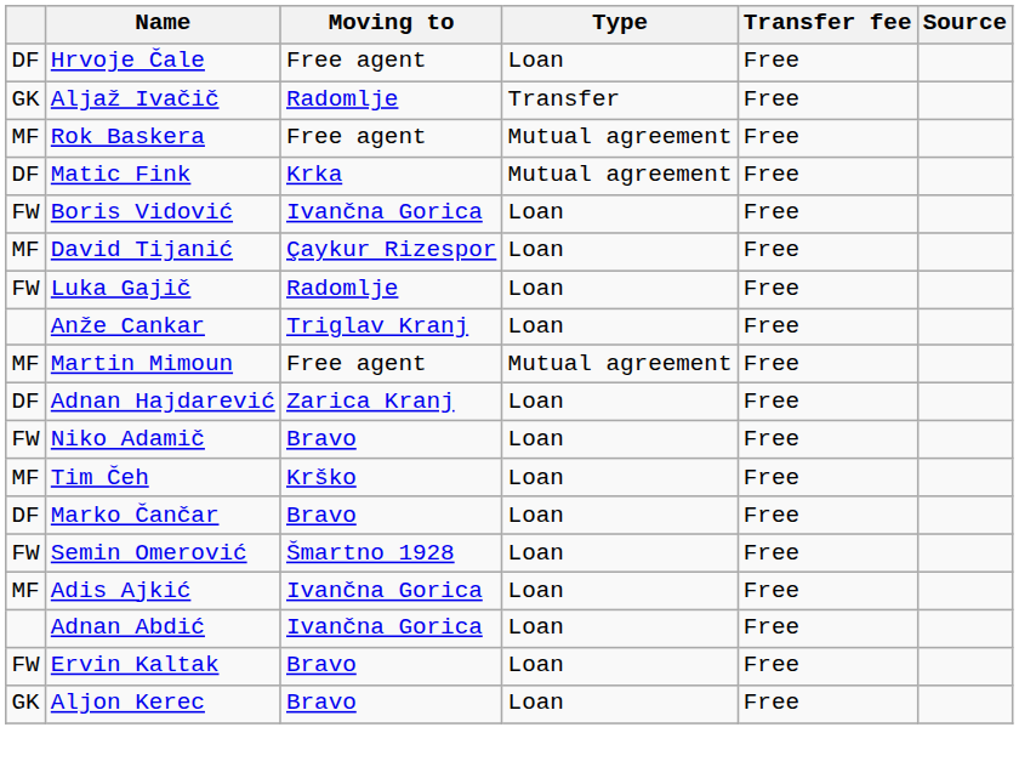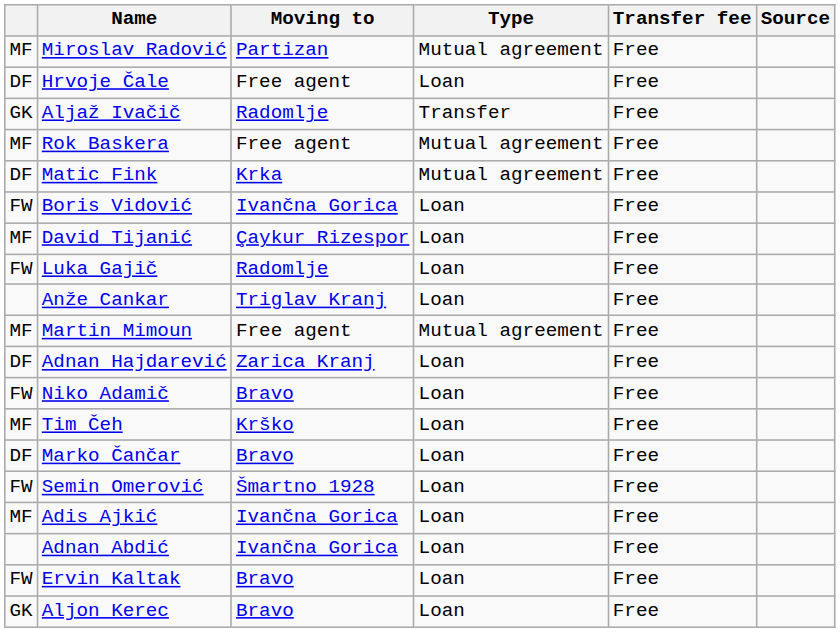 <table class="wikitable sortable" style="font-size:95%;">
 <tr>
 <th></th>
 <th>Name</th>
 <th>Moving to</th>
 <th>Type</th>
 <th>Transfer fee</th>
 <th>Source</th>
+</tr>
+<tr>
+<td>MF</td>
+<td> <a href='#'>Miroslav Radović</a></td>
+<td> <a href='#'>Partizan</a></td>
+<td>Mutual agreement</td>
+<td>Free</td>
+<td></td>
 </tr>
 <tr>
 <td>DF</td>
 <td> <a href='#'>Hrvoje Čale</a></td>
 <td>Free agent</td>
 <td>Loan</td>
 <td>Free</td>
 <td></td>
 </tr>
 <tr>
 <td>GK</td>
 <td> <a href='#'>Aljaž Ivačič</a></td>
 <td><a href='#'>Radomlje</a></td>
 <td>Transfer</td>
 <td>Free</td>
 <td></td>
 </tr>
 <tr>
 <td>MF</td>
 <td> <a href='#'>Rok Baskera</a></td>
 <td>Free agent</td>
 <td>Mutual agreement</td>
 <td>Free</td>
 <td></td>
 </tr>
 <tr>
 <td>DF</td>
 <td> <a href='#'>Matic Fink</a></td>
 <td><a href='#'>Krka</a></td>
 <td>Mutual agreement</td>
 <td>Free</td>
 <td></td>
 </tr>
 <tr>
 <td>FW</td>
 <td> <a href='#'>Boris Vidović</a></td>
 <td><a href='#'>Ivančna Gorica</a></td>
 <td>Loan</td>
 <td>Free</td>
 <td></td>
 </tr>
 <tr>
 <td>MF</td>
 <td> <a href='#'>David Tijanić</a></td>
 <td> <a href='#'>Çaykur Rizespor</a></td>
 <td>Loan</td>
 <td>Free</td>
 <td></td>
 </tr>
 <tr>
 <td>FW</td>
 <td> <a href='#'>Luka Gajič</a></td>
 <td><a href='#'>Radomlje</a></td>
 <td>Loan</td>
 <td>Free</td>
 <td></td>
 </tr>
 <tr>
 <td></td>
 <td> <a href='#'>Anže Cankar</a></td>
 <td><a href='#'>Triglav Kranj</a></td>
 <td>Loan</td>
 <td>Free</td>
 <td></td>
 </tr>
 <tr>
 <td>MF</td>
 <td> <a href='#'>Martin Mimoun</a></td>
 <td>Free agent</td>
 <td>Mutual agreement</td>
 <td>Free</td>
 <td></td>
 </tr>
 <tr>
 <td>DF</td>
 <td> <a href='#'>Adnan Hajdarević</a></td>
 <td><a href='#'>Zarica Kranj</a></td>
 <td>Loan</td>
 <td>Free</td>
 <td></td>
 </tr>
 <tr>
 <td>FW</td>
 <td> <a href='#'>Niko Adamič</a></td>
 <td><a href='#'>Bravo</a></td>
 <td>Loan</td>
 <td>Free</td>
 <td></td>
 </tr>
 <tr>
 <td>MF</td>
 <td> <a href='#'>Tim Čeh</a></td>
 <td><a href='#'>Krško</a></td>
 <td>Loan</td>
 <td>Free</td>
 <td></td>
 </tr>
 <tr>
 <td>DF</td>
 <td> <a href='#'>Marko Čančar</a></td>
 <td><a href='#'>Bravo</a></td>
 <td>Loan</td>
 <td>Free</td>
 <td></td>
 </tr>
 <tr>
 <td>FW</td>
 <td> <a href='#'>Semin Omerović</a></td>
 <td><a href='#'>Šmartno 1928</a></td>
 <td>Loan</td>
 <td>Free</td>
 <td></td>
 </tr>
 <tr>
 <td>MF</td>
 <td> <a href='#'>Adis Ajkić</a></td>
 <td><a href='#'>Ivančna Gorica</a></td>
 <td>Loan</td>
 <td>Free</td>
 <td></td>
 </tr>
 <tr>
 <td></td>
 <td> <a href='#'>Adnan Abdić</a></td>
 <td><a href='#'>Ivančna Gorica</a></td>
 <td>Loan</td>
 <td>Free</td>
 <td></td>
 </tr>
 <tr>
 <td>FW</td>
 <td> <a href='#'>Ervin Kaltak</a></td>
 <td><a href='#'>Bravo</a></td>
 <td>Loan</td>
 <td>Free</td>
 <td></td>
 </tr>
 <tr>
 <td>GK</td>
 <td> <a href='#'>Aljon Kerec</a></td>
 <td><a href='#'>Bravo</a></td>
 <td>Loan</td>
 <td>Free</td>
 <td></td>
 </tr>
 </table>
